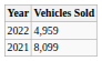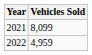 <table class="wikitable">
 <tr>
 <th>Year</th>
 <th>Vehicles Sold</th>
 </tr>
 <tr>
+<td>2021</td>
+<td>8,099</td>
+</tr>
+<tr>
 <td>2022</td>
 <td>4,959</td>
 </tr>
-<tr>
-<td>2021</td>
-<td>8,099</td>
-</tr>
 </table>
